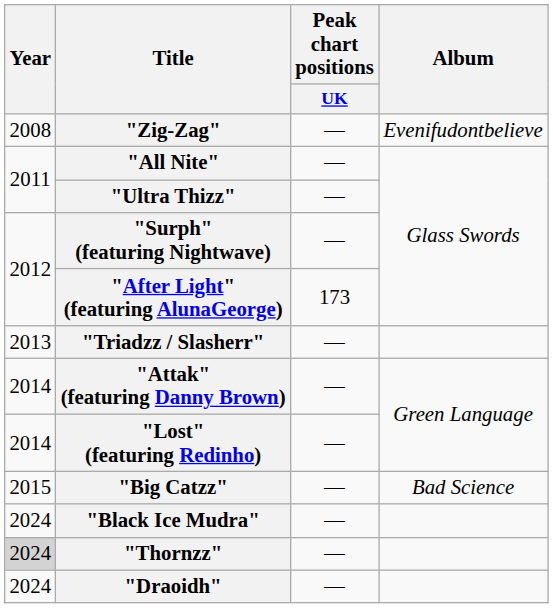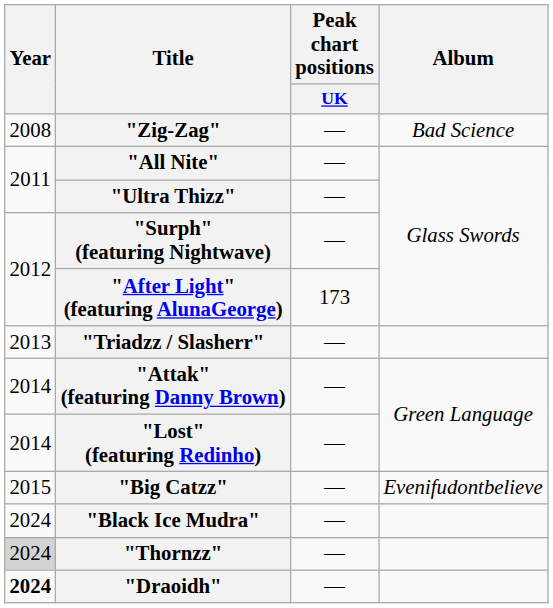 <table class="wikitable plainrowheaders" style="text-align:center;">
 <tr>
 <th scope="col" rowspan="2">Year</th>
 <th scope="col" rowspan="2">Title</th>
 <th scope="col">Peak chart positions</th>
 <th scope="col" rowspan="2">Album</th>
 </tr>
 <tr>
 <th scope="col" style="width:3em;font-size:85%;"><a href='#'>UK</a><br></th>
 </tr>
 <tr>
 <td>2008</td>
 <th scope="row">"Zig-Zag"</th>
 <td>—</td>
-<td><em>Evenifudontbelieve</em></td>
+<td><em>Bad Science</em></td>
 </tr>
 <tr>
 <td rowspan="2">2011</td>
 <th scope="row">"All Nite"</th>
 <td>—</td>
 <td rowspan="4"><em>Glass Swords</em></td>
 </tr>
 <tr>
 <th scope="row">"Ultra Thizz"</th>
 <td>—</td>
 </tr>
 <tr>
 <td rowspan="2">2012</td>
 <th scope="row">"Surph"<br><span>(featuring Nightwave)</span></th>
 <td>—</td>
 </tr>
 <tr>
 <th scope="row">"<a href='#'>After Light</a>"<br><span>(featuring <a href='#'>AlunaGeorge</a>)</span></th>
 <td>173</td>
 </tr>
 <tr>
 <td>2013</td>
 <th scope="row">"Triadzz / Slasherr"</th>
 <td>—</td>
 <td></td>
 </tr>
 <tr>
 <td>2014</td>
 <th scope="row">"Attak"<br><span>(featuring <a href='#'>Danny Brown</a>)</span></th>
 <td>—</td>
 <td rowspan="2"><em>Green Language</em></td>
 </tr>
 <tr>
 <td>2014</td>
 <th scope="row">"Lost"<br><span>(featuring <a href='#'>Redinho</a>)</span></th>
 <td>—</td>
 </tr>
 <tr>
 <td>2015</td>
 <th scope="row">"Big Catzz"</th>
 <td>—</td>
-<td><em>Bad Science</em></td>
+<td><em>Evenifudontbelieve</em></td>
 </tr>
 <tr>
 <td>2024</td>
 <th scope="row">"Black Ice Mudra"</th>
 <td>—</td>
 <td></td>
 </tr>
 <tr>
 <td style="background: lightgrey;">2024</td>
 <th scope="row">"Thornzz"</th>
 <td>—</td>
 <td></td>
 </tr>
 <tr>
-<td>2024</td>
+<td><strong>2024</strong></td>
 <th scope="row">"Draoidh"</th>
 <td>—</td>
 <td></td>
 </tr>
 </table>
